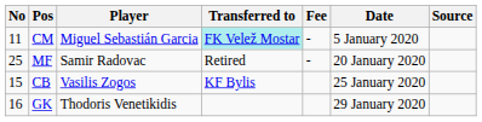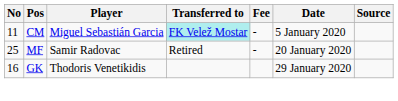 <table class="wikitable">
 <tr>
 <th>No</th>
 <th>Pos</th>
 <th>Player</th>
 <th>Transferred to</th>
 <th>Fee</th>
 <th>Date</th>
 <th>Source</th>
 </tr>
 <tr>
 <td>11</td>
 <td><a href='#'>CM</a></td>
 <td><a href='#'>Miguel Sebastián Garcia</a></td>
 <td style="background: paleturquoise;"><a href='#'>FK Velež Mostar</a></td>
 <td>-</td>
 <td>5 January 2020</td>
 <td></td>
 </tr>
 <tr>
 <td>25</td>
 <td><a href='#'>MF</a></td>
 <td>Samir Radovac</td>
 <td>Retired</td>
 <td>-</td>
 <td>20 January 2020</td>
 <td></td>
 </tr>
 <tr>
-<td>15</td>
-<td><a href='#'>CB</a></td>
-<td><a href='#'>Vasilis Zogos</a></td>
-<td><a href='#'>KF Bylis</a></td>
-<td></td>
-<td>25 January 2020</td>
-<td></td>
-</tr>
-<tr>
 <td>16</td>
 <td><a href='#'>GK</a></td>
 <td>Thodoris Venetikidis</td>
 <td></td>
 <td></td>
 <td>29 January 2020</td>
 <td></td>
 </tr>
 </table>
